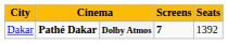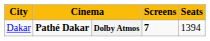 <table class="wikitable sortable mw-collapsible mw-collapsed">
 <tr>
 <th style="background: #FBBC09;">City</th>
 <th colspan="2" style="background: #FBBC09;">Cinema</th>
 <th style="background: #FBBC09;">Screens</th>
 <th style="background: #FBBC09;">Seats</th>
 </tr>
 <tr>
 <td><a href='#'>Dakar</a></td>
 <td><strong>Pathé Dakar</strong></td>
 <th><small>Dolby Atmos</small></th>
 <td><strong><div>7</div></strong></td>
-<td><div>1392</div></td>
+<td><div>1394</div></td>
 </tr>
 </table>
